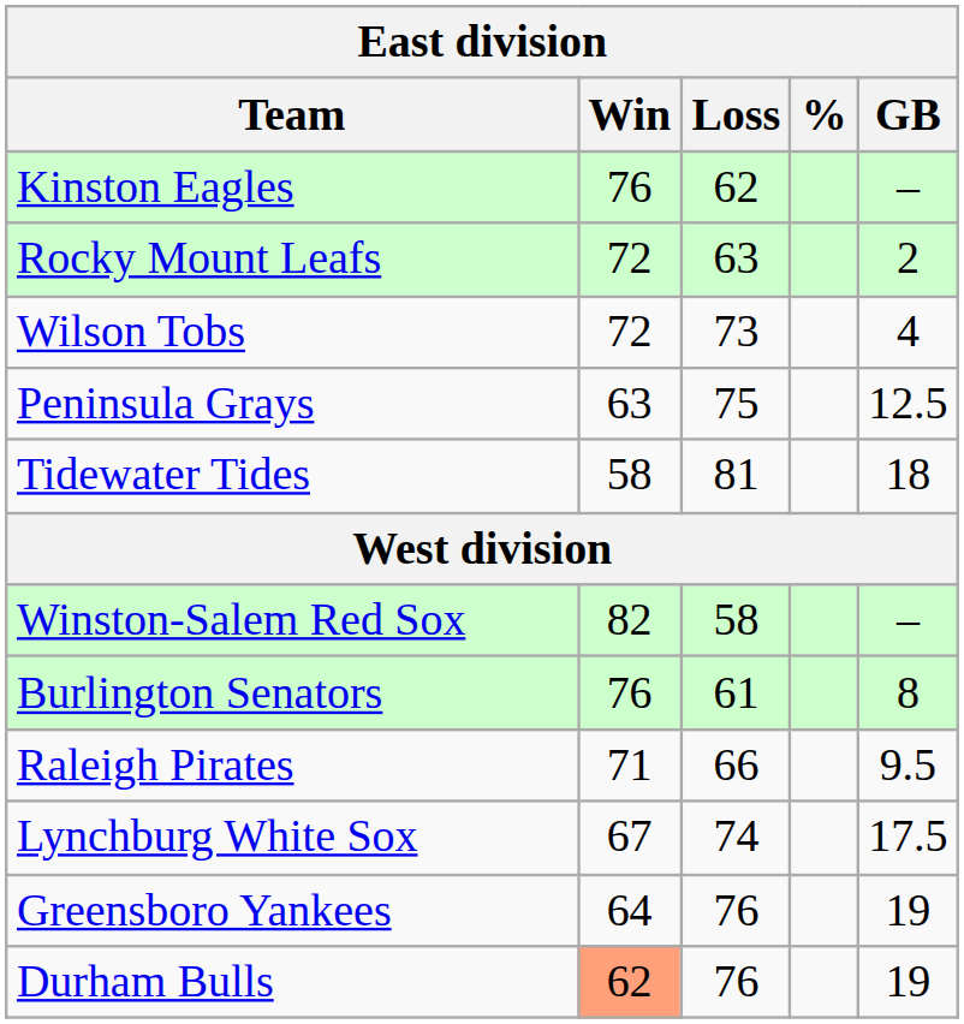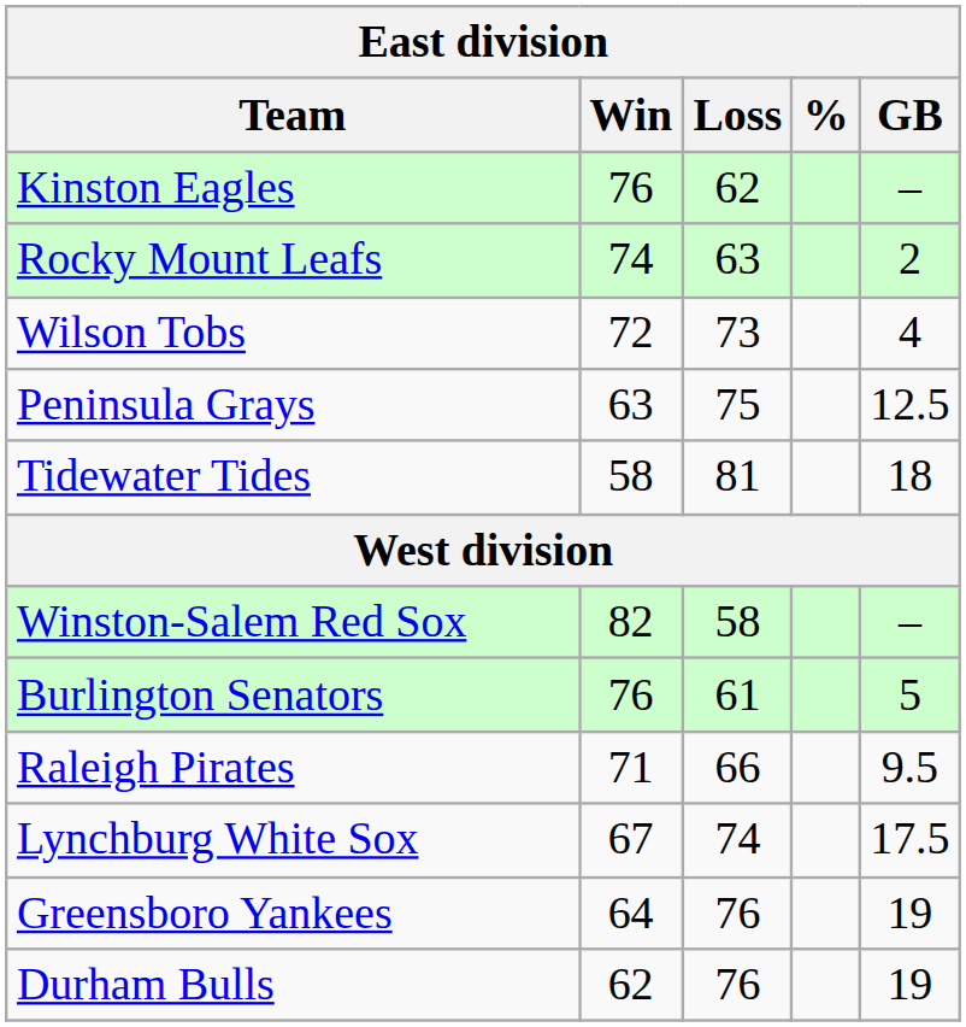 <table class="wikitable">
 <tr>
 <th colspan="5">East division</th>
 </tr>
 <tr>
 <th width="60%">Team</th>
 <th>Win</th>
 <th>Loss</th>
 <th>%</th>
 <th>GB</th>
 </tr>
 <tr align=center bgcolor=ccffcc>
 <td align=left><a href='#'>Kinston Eagles</a></td>
 <td>76</td>
 <td>62</td>
 <td></td>
 <td>–</td>
 </tr>
 <tr align=center bgcolor=ccffcc>
 <td align=left><a href='#'>Rocky Mount Leafs</a></td>
-<td>72</td>
+<td>74</td>
 <td>63</td>
 <td></td>
 <td>2</td>
 </tr>
 <tr align=center>
 <td align=left><a href='#'>Wilson Tobs</a></td>
 <td>72</td>
 <td>73</td>
 <td></td>
 <td>4</td>
 </tr>
 <tr align=center>
 <td align=left><a href='#'>Peninsula Grays</a></td>
 <td>63</td>
 <td>75</td>
 <td></td>
 <td>12.5</td>
 </tr>
 <tr align=center>
 <td align=left><a href='#'>Tidewater Tides</a></td>
 <td>58</td>
 <td>81</td>
 <td></td>
 <td>18</td>
 </tr>
 <tr>
 <th colspan="5">West division</th>
 </tr>
 <tr align=center bgcolor=ccffcc>
 <td align=left><a href='#'>Winston-Salem Red Sox</a></td>
 <td>82</td>
 <td>58</td>
 <td></td>
 <td>–</td>
 </tr>
 <tr align=center bgcolor=ccffcc>
 <td align=left><a href='#'>Burlington Senators</a></td>
 <td>76</td>
 <td>61</td>
 <td></td>
-<td>8</td>
+<td>5</td>
 </tr>
 <tr align=center>
 <td align=left><a href='#'>Raleigh Pirates</a></td>
 <td>71</td>
 <td>66</td>
 <td></td>
 <td>9.5</td>
 </tr>
 <tr align=center>
 <td align=left><a href='#'>Lynchburg White Sox</a></td>
 <td>67</td>
 <td>74</td>
 <td></td>
 <td>17.5</td>
 </tr>
 <tr align=center>
 <td align=left><a href='#'>Greensboro Yankees</a></td>
 <td>64</td>
 <td>76</td>
 <td></td>
 <td>19</td>
 </tr>
 <tr align=center>
 <td align=left><a href='#'>Durham Bulls</a></td>
-<td style="background: lightsalmon;">62</td>
+<td>62</td>
 <td>76</td>
 <td></td>
 <td>19</td>
 </tr>
 </table>
